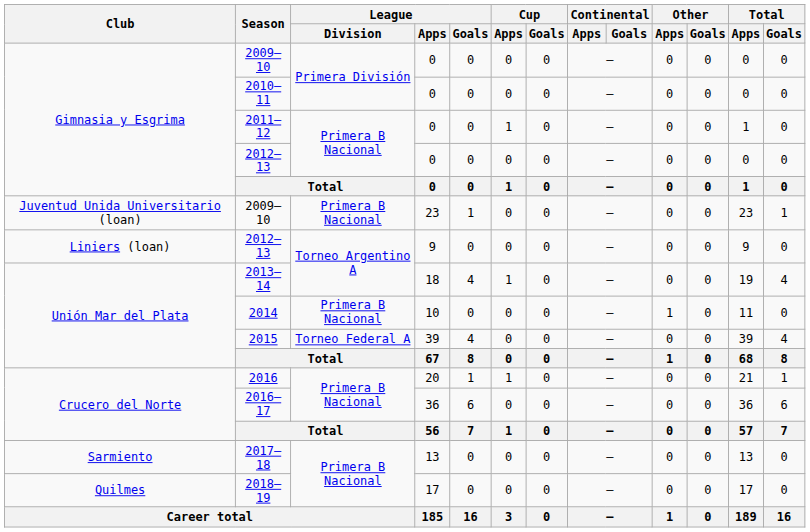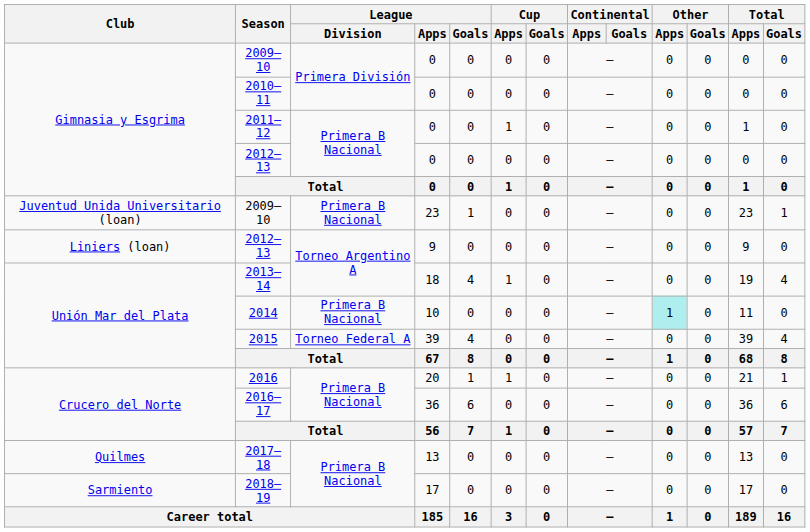 <table class="wikitable" style="text-align:center">
 <tr>
 <th rowspan="2">Club</th>
 <th rowspan="2">Season</th>
 <th colspan="3">League</th>
 <th colspan="2">Cup</th>
 <th colspan="2">Continental</th>
 <th colspan="2">Other</th>
 <th colspan="2">Total</th>
 </tr>
 <tr>
 <th>Division</th>
 <th>Apps</th>
 <th>Goals</th>
 <th>Apps</th>
 <th>Goals</th>
 <th>Apps</th>
 <th>Goals</th>
 <th>Apps</th>
 <th>Goals</th>
 <th>Apps</th>
 <th>Goals</th>
 </tr>
 <tr>
 <td rowspan="5"><a href='#'>Gimnasia y Esgrima</a></td>
 <td><a href='#'>2009–10</a></td>
 <td rowspan="2"><a href='#'>Primera División</a></td>
 <td>0</td>
 <td>0</td>
 <td>0</td>
 <td>0</td>
 <td colspan="2">—</td>
 <td>0</td>
 <td>0</td>
 <td>0</td>
 <td>0</td>
 </tr>
 <tr>
 <td><a href='#'>2010–11</a></td>
 <td>0</td>
 <td>0</td>
 <td>0</td>
 <td>0</td>
 <td colspan="2">—</td>
 <td>0</td>
 <td>0</td>
 <td>0</td>
 <td>0</td>
 </tr>
 <tr>
 <td><a href='#'>2011–12</a></td>
 <td rowspan="2"><a href='#'>Primera B Nacional</a></td>
 <td>0</td>
 <td>0</td>
 <td>1</td>
 <td>0</td>
 <td colspan="2">—</td>
 <td>0</td>
 <td>0</td>
 <td>1</td>
 <td>0</td>
 </tr>
 <tr>
 <td><a href='#'>2012–13</a></td>
 <td>0</td>
 <td>0</td>
 <td>0</td>
 <td>0</td>
 <td colspan="2">—</td>
 <td>0</td>
 <td>0</td>
 <td>0</td>
 <td>0</td>
 </tr>
 <tr>
 <th colspan="2">Total</th>
 <th>0</th>
 <th>0</th>
 <th>1</th>
 <th>0</th>
 <th colspan="2">—</th>
 <th>0</th>
 <th>0</th>
 <th>1</th>
 <th>0</th>
 </tr>
 <tr>
 <td rowspan="1"><a href='#'>Juventud Unida Universitario</a> (loan)</td>
 <td>2009–10</td>
 <td rowspan="1"><a href='#'>Primera B Nacional</a></td>
 <td>23</td>
 <td>1</td>
 <td>0</td>
 <td>0</td>
 <td colspan="2">—</td>
 <td>0</td>
 <td>0</td>
 <td>23</td>
 <td>1</td>
 </tr>
 <tr>
 <td rowspan="1"><a href='#'>Liniers</a> (loan)</td>
 <td><a href='#'>2012–13</a></td>
 <td rowspan="2"><a href='#'>Torneo Argentino A</a></td>
 <td>9</td>
 <td>0</td>
 <td>0</td>
 <td>0</td>
 <td colspan="2">—</td>
 <td>0</td>
 <td>0</td>
 <td>9</td>
 <td>0</td>
 </tr>
 <tr>
 <td rowspan="4"><a href='#'>Unión Mar del Plata</a></td>
 <td><a href='#'>2013–14</a></td>
 <td>18</td>
 <td>4</td>
 <td>1</td>
 <td>0</td>
 <td colspan="2">—</td>
 <td>0</td>
 <td>0</td>
 <td>19</td>
 <td>4</td>
 </tr>
 <tr>
 <td><a href='#'>2014</a></td>
 <td rowspan="1"><a href='#'>Primera B Nacional</a></td>
 <td>10</td>
 <td>0</td>
 <td>0</td>
 <td>0</td>
 <td colspan="2">—</td>
-<td>1</td>
+<td style="background: paleturquoise;">1</td>
 <td>0</td>
 <td>11</td>
 <td>0</td>
 </tr>
 <tr>
 <td><a href='#'>2015</a></td>
 <td rowspan="1"><a href='#'>Torneo Federal A</a></td>
 <td>39</td>
 <td>4</td>
 <td>0</td>
 <td>0</td>
 <td colspan="2">—</td>
 <td>0</td>
 <td>0</td>
 <td>39</td>
 <td>4</td>
 </tr>
 <tr>
 <th colspan="2">Total</th>
 <th>67</th>
 <th>8</th>
 <th>0</th>
 <th>0</th>
 <th colspan="2">—</th>
 <th>1</th>
 <th>0</th>
 <th>68</th>
 <th>8</th>
 </tr>
 <tr>
 <td rowspan="3"><a href='#'>Crucero del Norte</a></td>
 <td><a href='#'>2016</a></td>
 <td rowspan="2"><a href='#'>Primera B Nacional</a></td>
 <td>20</td>
 <td>1</td>
 <td>1</td>
 <td>0</td>
 <td colspan="2">—</td>
 <td>0</td>
 <td>0</td>
 <td>21</td>
 <td>1</td>
 </tr>
 <tr>
 <td><a href='#'>2016–17</a></td>
 <td>36</td>
 <td>6</td>
 <td>0</td>
 <td>0</td>
 <td colspan="2">—</td>
 <td>0</td>
 <td>0</td>
 <td>36</td>
 <td>6</td>
 </tr>
 <tr>
 <th colspan="2">Total</th>
 <th>56</th>
 <th>7</th>
 <th>1</th>
 <th>0</th>
 <th colspan="2">—</th>
 <th>0</th>
 <th>0</th>
 <th>57</th>
 <th>7</th>
 </tr>
 <tr>
-<td rowspan="1"><a href='#'>Sarmiento</a></td>
+<td rowspan="1"><a href='#'>Quilmes</a></td>
 <td><a href='#'>2017–18</a></td>
 <td rowspan="2"><a href='#'>Primera B Nacional</a></td>
 <td>13</td>
 <td>0</td>
 <td>0</td>
 <td>0</td>
 <td colspan="2">—</td>
 <td>0</td>
 <td>0</td>
 <td>13</td>
 <td>0</td>
 </tr>
 <tr>
-<td rowspan="1"><a href='#'>Quilmes</a></td>
+<td rowspan="1"><a href='#'>Sarmiento</a></td>
 <td><a href='#'>2018–19</a></td>
 <td>17</td>
 <td>0</td>
 <td>0</td>
 <td>0</td>
 <td colspan="2">—</td>
 <td>0</td>
 <td>0</td>
 <td>17</td>
 <td>0</td>
 </tr>
 <tr>
 <th colspan="3">Career total</th>
 <th>185</th>
 <th>16</th>
 <th>3</th>
 <th>0</th>
 <th colspan="2">—</th>
 <th>1</th>
 <th>0</th>
 <th>189</th>
 <th>16</th>
 </tr>
 </table>
